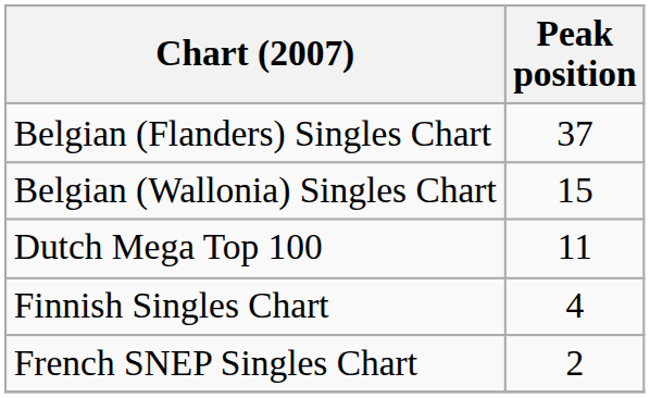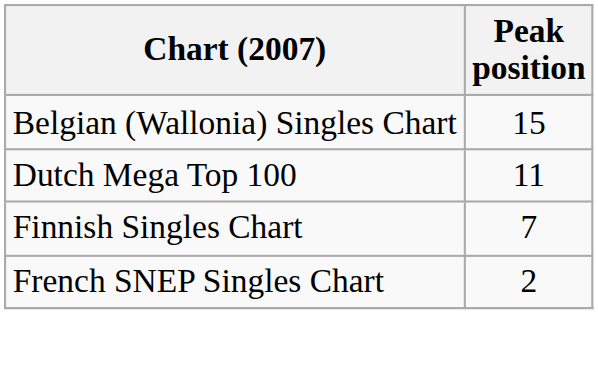 <table class="wikitable sortable">
 <tr>
 <th>Chart (2007)</th>
 <th>Peak<br>position</th>
-</tr>
-<tr>
-<td>Belgian (Flanders) Singles Chart</td>
-<td align="center">37</td>
 </tr>
 <tr>
 <td>Belgian (Wallonia) Singles Chart</td>
 <td align="center">15</td>
 </tr>
 <tr>
 <td>Dutch Mega Top 100</td>
 <td align="center">11</td>
 </tr>
 <tr>
 <td>Finnish Singles Chart</td>
-<td align="center">4</td>
+<td align="center">7</td>
 </tr>
 <tr>
 <td>French SNEP Singles Chart</td>
 <td align="center">2</td>
 </tr>
 <tr>
 </tr>
 </table>
